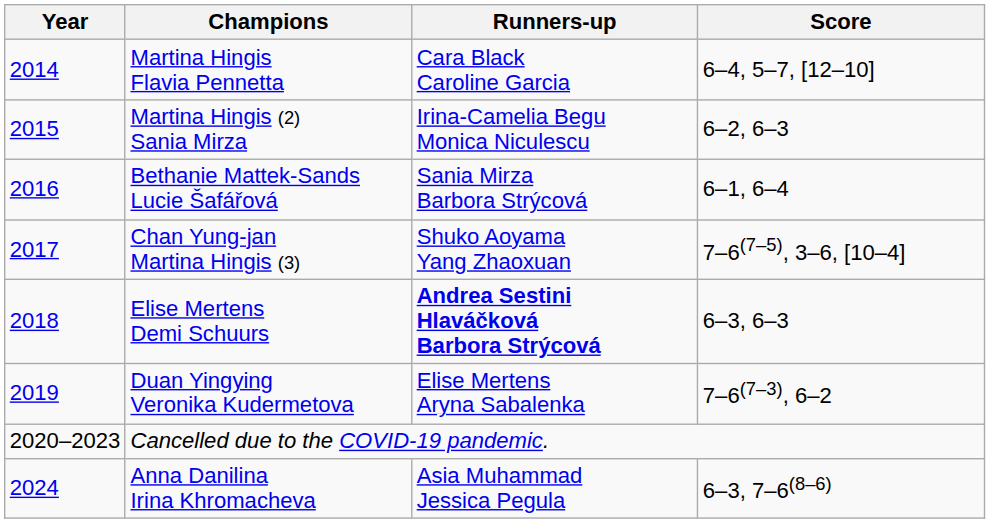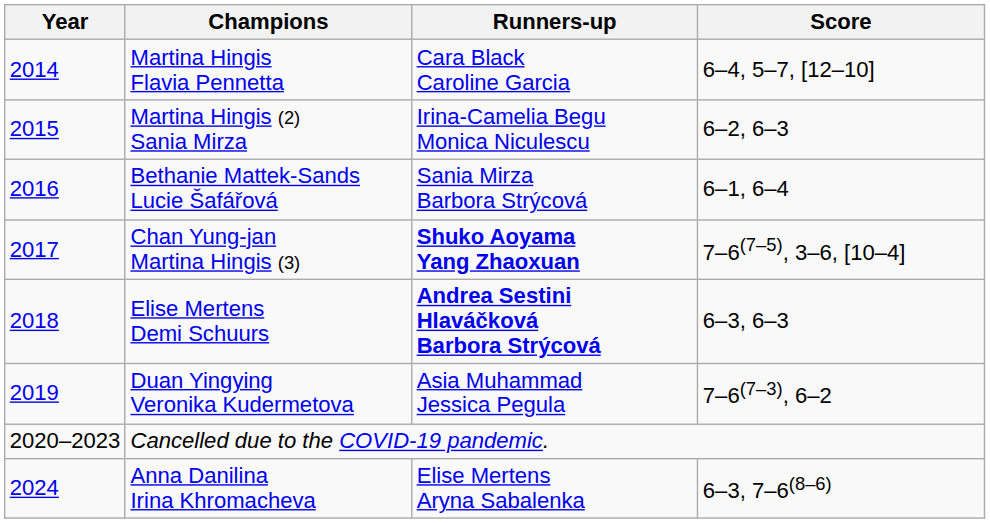 <table class="wikitable">
 <tr>
 <th>Year</th>
 <th width="200">Champions</th>
 <th width="200">Runners-up</th>
 <th width="200">Score</th>
 </tr>
 <tr>
 <td><a href='#'>2014</a></td>
 <td> <a href='#'>Martina Hingis</a> <br>  <a href='#'>Flavia Pennetta</a></td>
 <td> <a href='#'>Cara Black</a> <br>  <a href='#'>Caroline Garcia</a></td>
 <td>6–4, 5–7, [12–10]</td>
 </tr>
 <tr>
 <td><a href='#'>2015</a></td>
 <td> <a href='#'>Martina Hingis</a> <small> (2) </small> <br>  <a href='#'>Sania Mirza</a></td>
 <td> <a href='#'>Irina-Camelia Begu</a> <br>  <a href='#'>Monica Niculescu</a></td>
 <td>6–2, 6–3</td>
 </tr>
 <tr>
 <td><a href='#'>2016</a></td>
 <td> <a href='#'>Bethanie Mattek-Sands</a> <br>  <a href='#'>Lucie Šafářová</a></td>
 <td> <a href='#'>Sania Mirza</a> <br>  <a href='#'>Barbora Strýcová</a></td>
 <td>6–1, 6–4</td>
 </tr>
 <tr>
 <td><a href='#'>2017</a></td>
 <td> <a href='#'>Chan Yung-jan</a> <br>  <a href='#'>Martina Hingis</a> <small> (3) </small></td>
-<td> <a href='#'>Shuko Aoyama</a> <br>  <a href='#'>Yang Zhaoxuan</a></td>
+<td><strong> <a href='#'>Shuko Aoyama</a> <br>  <a href='#'>Yang Zhaoxuan</a></strong></td>
 <td>7–6<sup>(7–5)</sup>, 3–6, [10–4]</td>
 </tr>
 <tr>
 <td><a href='#'>2018</a></td>
 <td> <a href='#'>Elise Mertens</a> <br>  <a href='#'>Demi Schuurs</a></td>
 <td><strong> <a href='#'>Andrea Sestini Hlaváčková</a> <br>  <a href='#'>Barbora Strýcová</a></strong></td>
 <td>6–3, 6–3</td>
 </tr>
 <tr>
 <td><a href='#'>2019</a></td>
 <td> <a href='#'>Duan Yingying</a> <br>  <a href='#'>Veronika Kudermetova</a></td>
-<td> <a href='#'>Elise Mertens</a> <br>  <a href='#'>Aryna Sabalenka</a></td>
+<td> <a href='#'>Asia Muhammad</a> <br>  <a href='#'>Jessica Pegula</a></td>
 <td>7–6<sup>(7–3)</sup>, 6–2</td>
 </tr>
 <tr>
 <td>2020–2023</td>
 <td colspan="3"><em>Cancelled due to the <a href='#'>COVID-19 pandemic</a>.</em></td>
 </tr>
 <tr>
 <td><a href='#'>2024</a></td>
 <td> <a href='#'>Anna Danilina</a> <br>  <a href='#'>Irina Khromacheva</a></td>
-<td> <a href='#'>Asia Muhammad</a> <br>  <a href='#'>Jessica Pegula</a></td>
+<td> <a href='#'>Elise Mertens</a> <br>  <a href='#'>Aryna Sabalenka</a></td>
 <td>6–3, 7–6<sup>(8–6)</sup></td>
 </tr>
 </table>
